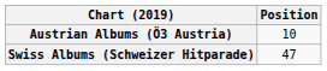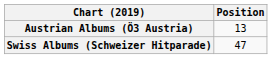 <table class="wikitable sortable plainrowheaders" style="text-align:center">
 <tr>
 <th scope="col">Chart (2019)</th>
 <th scope="col">Position</th>
 </tr>
 <tr>
 <th scope="row">Austrian Albums (Ö3 Austria)</th>
-<td>10</td>
+<td>13</td>
 </tr>
 <tr>
 <th scope="row">Swiss Albums (Schweizer Hitparade)</th>
 <td>47</td>
 </tr>
 </table>
